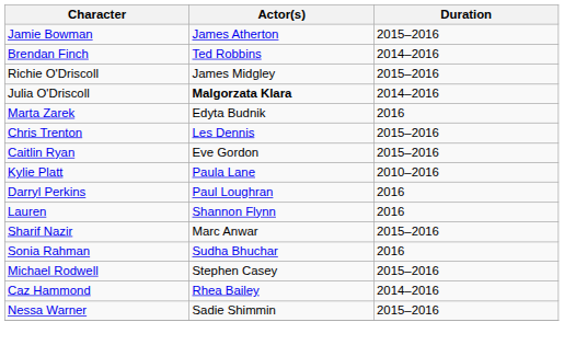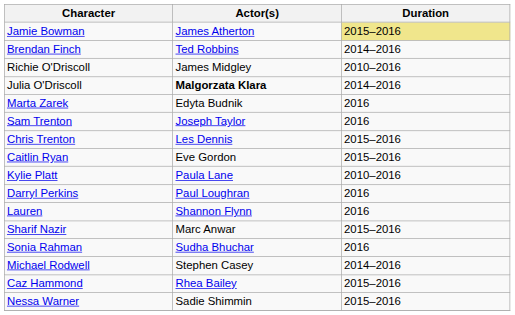 <table class="wikitable">
 <tr>
 <th scope="col" style="width:230px;">Character</th>
 <th scope="col" style="width:230px;">Actor(s)</th>
 <th scope="col" style="width:230px;">Duration</th>
 </tr>
 <tr>
 <td><a href='#'>Jamie Bowman</a></td>
 <td><a href='#'>James Atherton</a></td>
-<td>2015–2016</td>
+<td style="background: khaki;">2015–2016</td>
 </tr>
 <tr>
 <td><a href='#'>Brendan Finch</a></td>
 <td><a href='#'>Ted Robbins</a></td>
 <td>2014–2016</td>
 </tr>
 <tr>
 <td>Richie O'Driscoll</td>
 <td>James Midgley</td>
-<td>2015–2016</td>
+<td>2010–2016</td>
 </tr>
 <tr>
 <td>Julia O'Driscoll</td>
 <td><strong>Malgorzata Klara</strong></td>
 <td>2014–2016</td>
 </tr>
 <tr>
 <td><a href='#'>Marta Zarek</a></td>
 <td>Edyta Budnik</td>
+<td>2016</td>
+</tr>
+<tr>
+<td><a href='#'>Sam Trenton</a></td>
+<td><a href='#'>Joseph Taylor</a></td>
 <td>2016</td>
 </tr>
 <tr>
 <td><a href='#'>Chris Trenton</a></td>
 <td><a href='#'>Les Dennis</a></td>
 <td>2015–2016</td>
 </tr>
 <tr>
 <td><a href='#'>Caitlin Ryan</a></td>
 <td>Eve Gordon</td>
 <td>2015–2016</td>
 </tr>
 <tr>
 <td><a href='#'>Kylie Platt</a></td>
 <td><a href='#'>Paula Lane</a></td>
 <td>2010–2016</td>
 </tr>
 <tr>
 <td><a href='#'>Darryl Perkins</a></td>
 <td><a href='#'>Paul Loughran</a></td>
 <td>2016</td>
 </tr>
 <tr>
 <td><a href='#'>Lauren</a></td>
 <td><a href='#'>Shannon Flynn</a></td>
 <td>2016</td>
 </tr>
 <tr>
 <td><a href='#'>Sharif Nazir</a></td>
 <td>Marc Anwar</td>
 <td>2015–2016</td>
 </tr>
 <tr>
 <td><a href='#'>Sonia Rahman</a></td>
 <td><a href='#'>Sudha Bhuchar</a></td>
 <td>2016</td>
 </tr>
 <tr>
 <td><a href='#'>Michael Rodwell</a></td>
 <td>Stephen Casey</td>
-<td>2015–2016</td>
+<td>2014–2016</td>
 </tr>
 <tr>
 <td><a href='#'>Caz Hammond</a></td>
 <td><a href='#'>Rhea Bailey</a></td>
-<td>2014–2016</td>
+<td>2015–2016</td>
 </tr>
 <tr>
 <td><a href='#'>Nessa Warner</a></td>
 <td>Sadie Shimmin</td>
 <td>2015–2016</td>
 </tr>
 <tr>
 </tr>
 </table>
